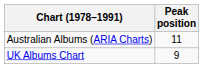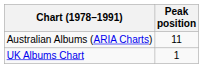 <table class="wikitable">
 <tr>
 <th>Chart (1978–1991)</th>
 <th>Peak<br>position</th>
 </tr>
 <tr>
 <td>Australian Albums (<a href='#'>ARIA Charts</a>)</td>
 <td align=center>11</td>
 </tr>
 <tr>
 <td><a href='#'>UK Albums Chart</a></td>
-<td align=center>9</td>
+<td align=center>1</td>
 </tr>
 </table>
